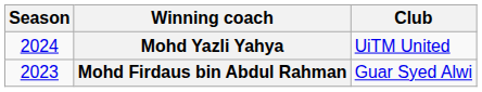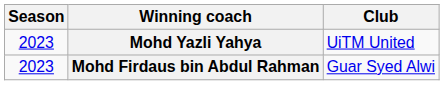 <table class="wikitable plainrowheaders">
 <tr>
 <th>Season</th>
 <th>Winning coach</th>
 <th>Club</th>
 </tr>
 <tr>
-<td align=center><a href='#'>2024</a></td>
+<td align=center><a href='#'>2023</a></td>
 <th scope="row"> Mohd Yazli Yahya</th>
 <td><a href='#'>UiTM United</a></td>
 </tr>
 <tr>
 <td align=center><a href='#'>2023</a></td>
 <th scope="row"> Mohd Firdaus bin Abdul Rahman</th>
 <td><a href='#'>Guar Syed Alwi</a></td>
 </tr>
 </table>
